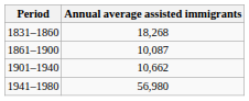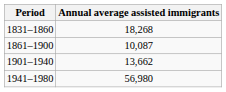 <table class="wikitable" style="text-align:center">
 <tr>
 <th>Period</th>
 <th>Annual average assisted immigrants</th>
 </tr>
 <tr>
 <td>1831–1860</td>
 <td>18,268</td>
 </tr>
 <tr>
 <td>1861–1900</td>
 <td>10,087</td>
 </tr>
 <tr>
 <td>1901–1940</td>
-<td>10,662</td>
+<td>13,662</td>
 </tr>
 <tr>
 <td>1941–1980</td>
 <td>56,980</td>
 </tr>
 </table>
